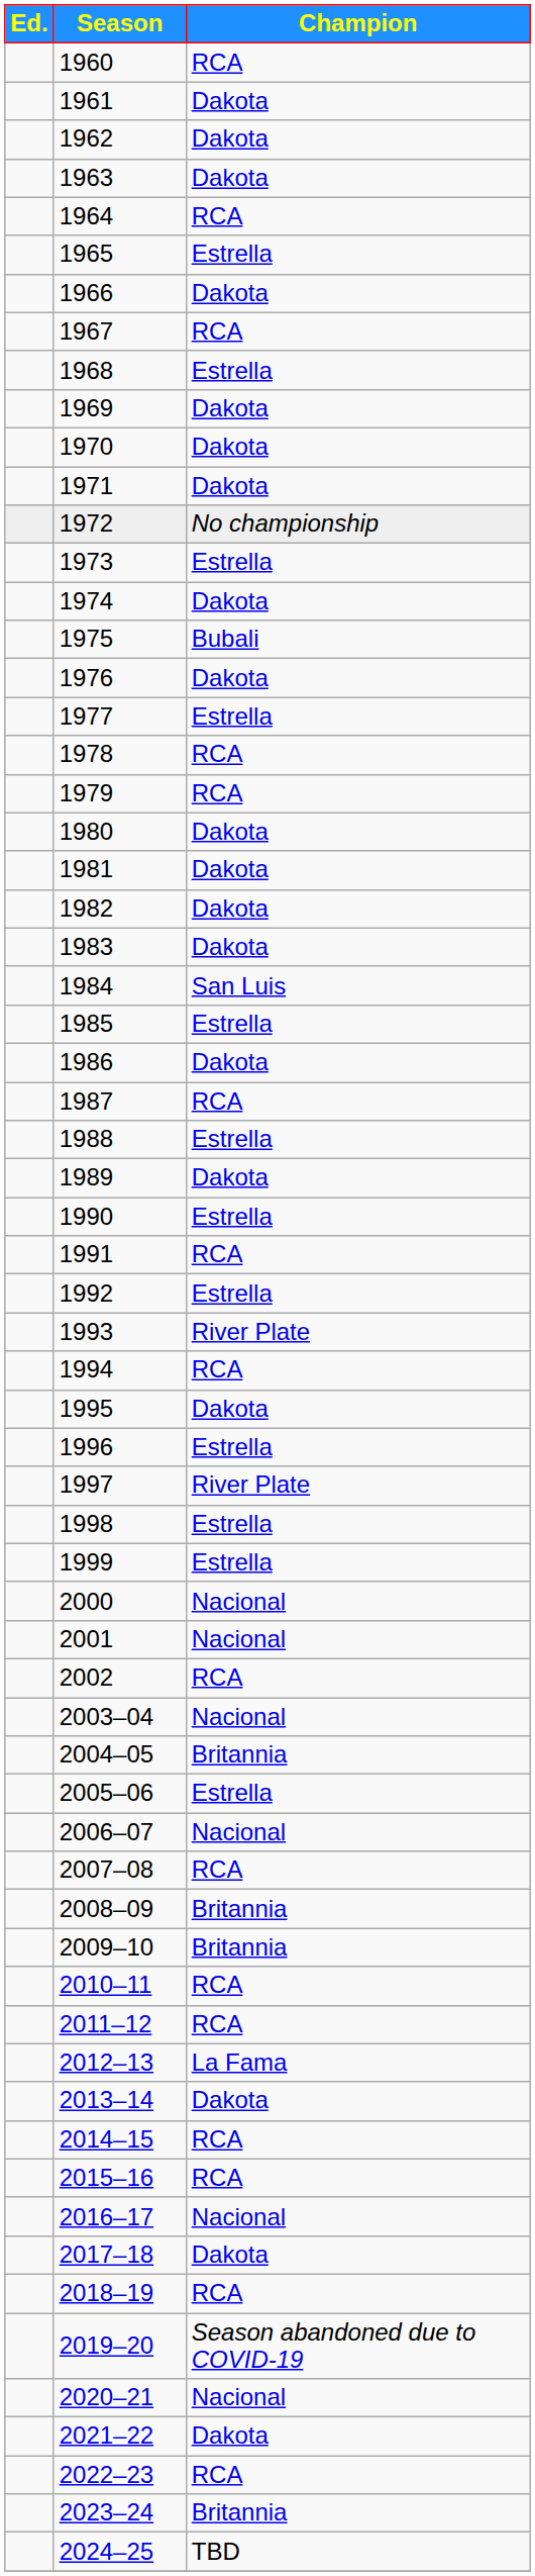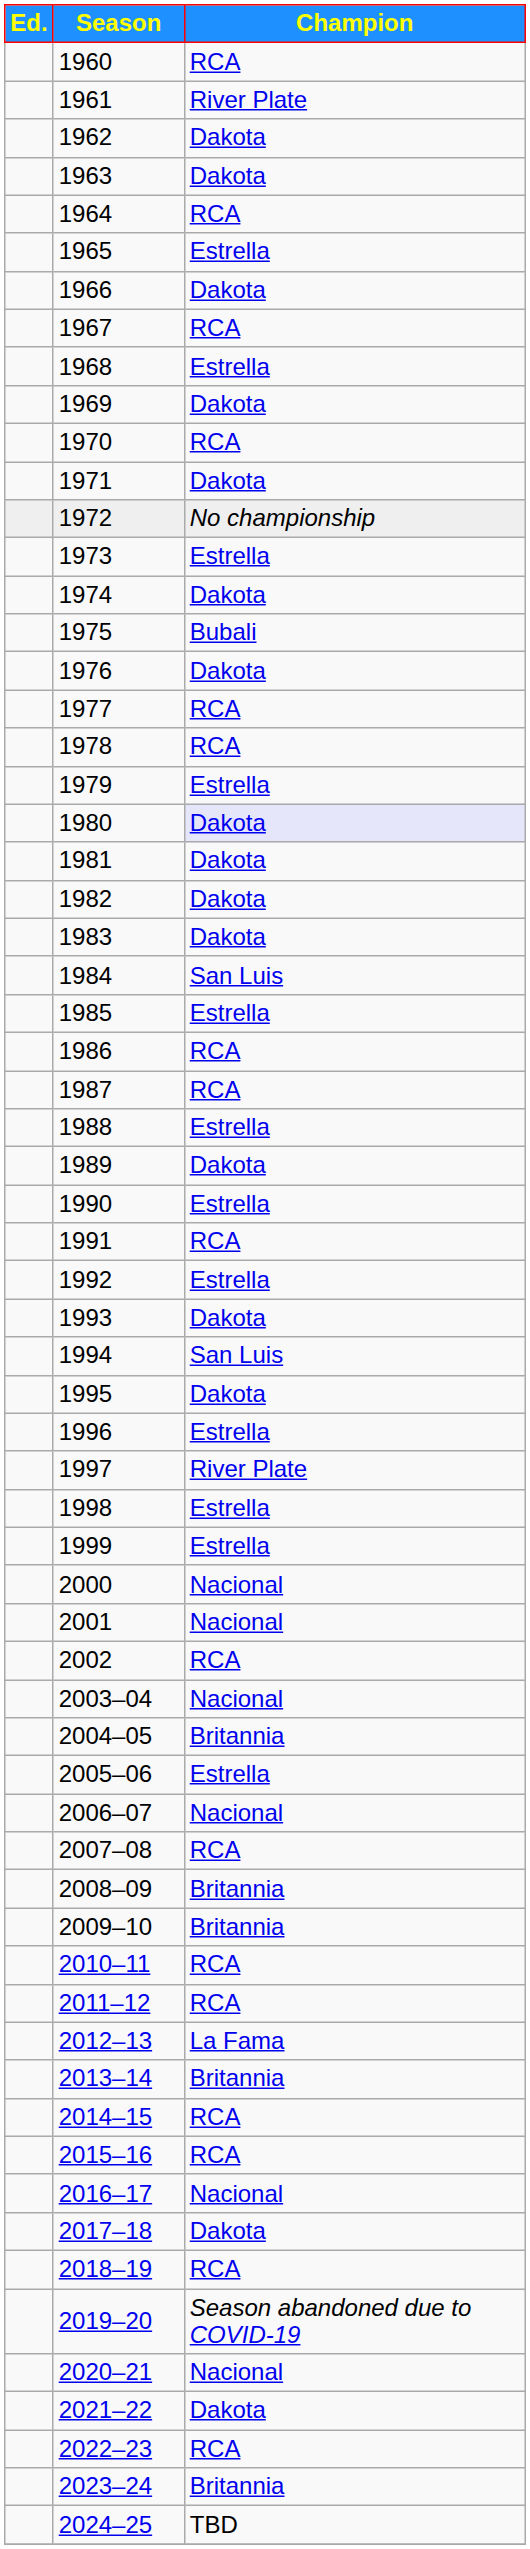 <table class="wikitable sortable">
 <tr>
 <th width=px style="background:dodgerblue; color:yellow; border:1px solid red;">Ed.</th>
 <th width=80px style="background:dodgerblue; color:yellow; border:1px solid red;">Season</th>
 <th width=220px style="background:dodgerblue; color:yellow; border:1px solid red;">Champion</th>
 </tr>
 <tr>
 <td></td>
 <td>1960</td>
 <td><a href='#'>RCA</a></td>
 </tr>
 <tr>
 <td></td>
 <td>1961</td>
-<td><a href='#'>Dakota</a></td>
+<td><a href='#'>River Plate</a></td>
 </tr>
 <tr>
 <td></td>
 <td>1962</td>
 <td><a href='#'>Dakota</a></td>
 </tr>
 <tr>
 <td></td>
 <td>1963</td>
 <td><a href='#'>Dakota</a></td>
 </tr>
 <tr>
 <td></td>
 <td>1964</td>
 <td><a href='#'>RCA</a></td>
 </tr>
 <tr>
 <td></td>
 <td>1965</td>
 <td><a href='#'>Estrella</a></td>
 </tr>
 <tr>
 <td></td>
 <td>1966</td>
 <td><a href='#'>Dakota</a></td>
 </tr>
 <tr>
 <td></td>
 <td>1967</td>
 <td><a href='#'>RCA</a></td>
 </tr>
 <tr>
 <td></td>
 <td>1968</td>
 <td><a href='#'>Estrella</a></td>
 </tr>
 <tr>
 <td></td>
 <td>1969</td>
 <td><a href='#'>Dakota</a></td>
 </tr>
 <tr>
 <td></td>
 <td>1970</td>
-<td><a href='#'>Dakota</a></td>
+<td><a href='#'>RCA</a></td>
 </tr>
 <tr>
 <td></td>
 <td>1971</td>
 <td><a href='#'>Dakota</a></td>
 </tr>
 <tr bgcolor=#efefef>
 <td></td>
 <td>1972</td>
 <td><em>No championship</em></td>
 </tr>
 <tr>
 <td></td>
 <td>1973</td>
 <td><a href='#'>Estrella</a></td>
 </tr>
 <tr>
 <td></td>
 <td>1974</td>
 <td><a href='#'>Dakota</a></td>
 </tr>
 <tr>
 <td></td>
 <td>1975</td>
 <td><a href='#'>Bubali</a></td>
 </tr>
 <tr>
 <td></td>
 <td>1976</td>
 <td><a href='#'>Dakota</a></td>
 </tr>
 <tr>
 <td></td>
 <td>1977</td>
-<td><a href='#'>Estrella</a></td>
+<td><a href='#'>RCA</a></td>
 </tr>
 <tr>
 <td></td>
 <td>1978</td>
 <td><a href='#'>RCA</a></td>
 </tr>
 <tr>
 <td></td>
 <td>1979</td>
-<td><a href='#'>RCA</a></td>
+<td><a href='#'>Estrella</a></td>
 </tr>
 <tr>
 <td></td>
 <td>1980</td>
-<td><a href='#'>Dakota</a></td>
+<td style="background: lavender;"><a href='#'>Dakota</a></td>
 </tr>
 <tr>
 <td></td>
 <td>1981</td>
 <td><a href='#'>Dakota</a></td>
 </tr>
 <tr>
 <td></td>
 <td>1982</td>
 <td><a href='#'>Dakota</a></td>
 </tr>
 <tr>
 <td></td>
 <td>1983</td>
 <td><a href='#'>Dakota</a></td>
 </tr>
 <tr>
 <td></td>
 <td>1984</td>
 <td><a href='#'>San Luis</a></td>
 </tr>
 <tr>
 <td></td>
 <td>1985</td>
 <td><a href='#'>Estrella</a></td>
 </tr>
 <tr>
 <td></td>
 <td>1986</td>
-<td><a href='#'>Dakota</a></td>
+<td><a href='#'>RCA</a></td>
 </tr>
 <tr>
 <td></td>
 <td>1987</td>
 <td><a href='#'>RCA</a></td>
 </tr>
 <tr>
 <td></td>
 <td>1988</td>
 <td><a href='#'>Estrella</a></td>
 </tr>
 <tr>
 <td></td>
 <td>1989</td>
 <td><a href='#'>Dakota</a></td>
 </tr>
 <tr>
 <td></td>
 <td>1990</td>
 <td><a href='#'>Estrella</a></td>
 </tr>
 <tr>
 <td></td>
 <td>1991</td>
 <td><a href='#'>RCA</a></td>
 </tr>
 <tr>
 <td></td>
 <td>1992</td>
 <td><a href='#'>Estrella</a></td>
 </tr>
 <tr>
 <td></td>
 <td>1993</td>
-<td><a href='#'>River Plate</a></td>
+<td><a href='#'>Dakota</a></td>
 </tr>
 <tr>
 <td></td>
 <td>1994</td>
-<td><a href='#'>RCA</a></td>
+<td><a href='#'>San Luis</a></td>
 </tr>
 <tr>
 <td></td>
 <td>1995</td>
 <td><a href='#'>Dakota</a></td>
 </tr>
 <tr>
 <td></td>
 <td>1996</td>
 <td><a href='#'>Estrella</a></td>
 </tr>
 <tr>
 <td></td>
 <td>1997</td>
 <td><a href='#'>River Plate</a></td>
 </tr>
 <tr>
 <td></td>
 <td>1998</td>
 <td><a href='#'>Estrella</a></td>
 </tr>
 <tr>
 <td></td>
 <td>1999</td>
 <td><a href='#'>Estrella</a></td>
 </tr>
 <tr>
 <td></td>
 <td>2000</td>
 <td><a href='#'>Nacional</a></td>
 </tr>
 <tr>
 <td></td>
 <td>2001</td>
 <td><a href='#'>Nacional</a></td>
 </tr>
 <tr>
 <td></td>
 <td>2002</td>
 <td><a href='#'>RCA</a></td>
 </tr>
 <tr>
 <td></td>
 <td>2003–04</td>
 <td><a href='#'>Nacional</a></td>
 </tr>
 <tr>
 <td></td>
 <td>2004–05</td>
 <td><a href='#'>Britannia</a></td>
 </tr>
 <tr>
 <td></td>
 <td>2005–06</td>
 <td><a href='#'>Estrella</a></td>
 </tr>
 <tr>
 <td></td>
 <td>2006–07</td>
 <td><a href='#'>Nacional</a></td>
 </tr>
 <tr>
 <td></td>
 <td>2007–08</td>
 <td><a href='#'>RCA</a></td>
 </tr>
 <tr>
 <td></td>
 <td>2008–09</td>
 <td><a href='#'>Britannia</a></td>
 </tr>
 <tr>
 <td></td>
 <td>2009–10</td>
 <td><a href='#'>Britannia</a></td>
 </tr>
 <tr>
 <td></td>
 <td><a href='#'>2010–11</a></td>
 <td><a href='#'>RCA</a></td>
 </tr>
 <tr>
 <td></td>
 <td><a href='#'>2011–12</a></td>
 <td><a href='#'>RCA</a></td>
 </tr>
 <tr>
 <td></td>
 <td><a href='#'>2012–13</a></td>
 <td><a href='#'>La Fama</a></td>
 </tr>
 <tr>
 <td></td>
 <td><a href='#'>2013–14</a></td>
-<td><a href='#'>Dakota</a></td>
+<td><a href='#'>Britannia</a></td>
 </tr>
 <tr>
 <td></td>
 <td><a href='#'>2014–15</a></td>
 <td><a href='#'>RCA</a></td>
 </tr>
 <tr>
 <td></td>
 <td><a href='#'>2015–16</a></td>
 <td><a href='#'>RCA</a></td>
 </tr>
 <tr>
 <td></td>
 <td><a href='#'>2016–17</a></td>
 <td><a href='#'>Nacional</a></td>
 </tr>
 <tr>
 <td></td>
 <td><a href='#'>2017–18</a></td>
 <td><a href='#'>Dakota</a></td>
 </tr>
 <tr>
 <td></td>
 <td><a href='#'>2018–19</a></td>
 <td><a href='#'>RCA</a></td>
 </tr>
 <tr>
 <td></td>
 <td><a href='#'>2019–20</a></td>
 <td><em>Season abandoned due to <a href='#'>COVID-19</a></em></td>
 </tr>
 <tr>
 <td></td>
 <td><a href='#'>2020–21</a></td>
 <td><a href='#'>Nacional</a></td>
 </tr>
 <tr>
 <td></td>
 <td><a href='#'>2021–22</a></td>
 <td><a href='#'>Dakota</a></td>
 </tr>
 <tr>
 <td></td>
 <td><a href='#'>2022–23</a></td>
 <td><a href='#'>RCA</a></td>
 </tr>
 <tr>
 <td></td>
 <td><a href='#'>2023–24</a></td>
 <td><a href='#'>Britannia</a></td>
 </tr>
 <tr>
 <td></td>
 <td><a href='#'>2024–25</a></td>
 <td>TBD</td>
 </tr>
 <tr>
 </tr>
 </table>
